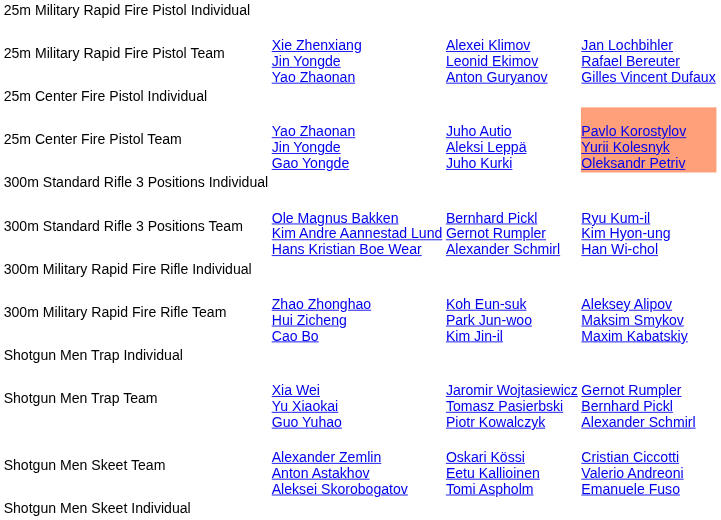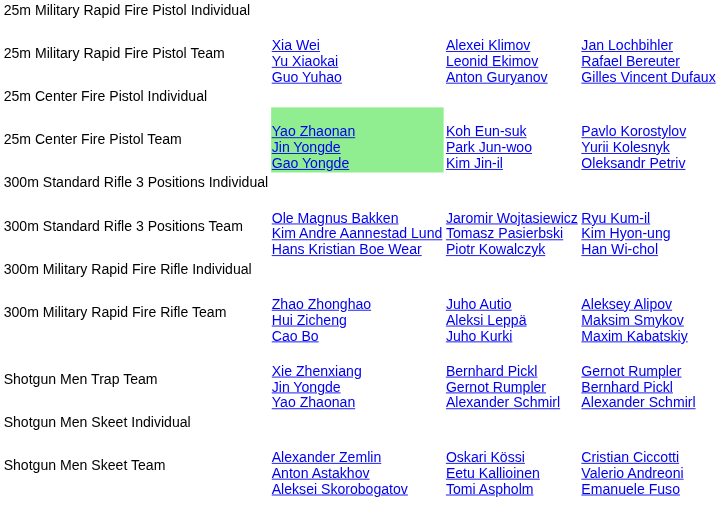 <table>
 <tr>
 <td>25m Military Rapid Fire Pistol Individual</td>
 <td></td>
 <td></td>
 <td></td>
 </tr>
 <tr>
 <td>25m Military Rapid Fire Pistol Team</td>
-<td><br><a href='#'>Xie Zhenxiang</a><br><a href='#'>Jin Yongde</a><br><a href='#'>Yao Zhaonan</a></td>
+<td><br><a href='#'>Xia Wei</a><br><a href='#'>Yu Xiaokai</a><br><a href='#'>Guo Yuhao</a></td>
 <td><br><a href='#'>Alexei Klimov</a><br><a href='#'>Leonid Ekimov</a><br><a href='#'>Anton Guryanov</a></td>
 <td><br><a href='#'>Jan Lochbihler</a><br><a href='#'>Rafael Bereuter</a><br><a href='#'>Gilles Vincent Dufaux</a></td>
 </tr>
 <tr>
 <td>25m Center Fire Pistol Individual</td>
 <td></td>
 <td></td>
 <td></td>
 </tr>
 <tr>
 <td>25m Center Fire Pistol Team</td>
-<td><br><a href='#'>Yao Zhaonan</a><br><a href='#'>Jin Yongde</a><br><a href='#'>Gao Yongde</a></td>
-<td><br><a href='#'>Juho Autio</a><br><a href='#'>Aleksi Leppä</a><br><a href='#'>Juho Kurki</a></td>
-<td style="background: lightsalmon;"><br><a href='#'>Pavlo Korostylov</a><br><a href='#'>Yurii Kolesnyk</a><br><a href='#'>Oleksandr Petriv</a></td>
+<td style="background: lightgreen;"><br><a href='#'>Yao Zhaonan</a><br><a href='#'>Jin Yongde</a><br><a href='#'>Gao Yongde</a></td>
+<td><br><a href='#'>Koh Eun-suk</a><br><a href='#'>Park Jun-woo</a><br><a href='#'>Kim Jin-il</a></td>
+<td><br><a href='#'>Pavlo Korostylov</a><br><a href='#'>Yurii Kolesnyk</a><br><a href='#'>Oleksandr Petriv</a></td>
 </tr>
 <tr>
 <td>300m Standard Rifle 3 Positions Individual</td>
 <td></td>
 <td></td>
 <td></td>
 </tr>
 <tr>
 <td>300m Standard Rifle 3 Positions Team</td>
 <td><br><a href='#'>Ole Magnus Bakken</a><br><a href='#'>Kim Andre Aannestad Lund</a><br><a href='#'>Hans Kristian Boe Wear</a></td>
-<td><br><a href='#'>Bernhard Pickl</a><br><a href='#'>Gernot Rumpler</a><br><a href='#'>Alexander Schmirl</a></td>
+<td><br><a href='#'>Jaromir Wojtasiewicz</a><br><a href='#'>Tomasz Pasierbski</a><br><a href='#'>Piotr Kowalczyk</a></td>
 <td><br><a href='#'>Ryu Kum-il</a><br><a href='#'>Kim Hyon-ung</a><br><a href='#'>Han Wi-chol</a></td>
 </tr>
 <tr>
 <td>300m Military Rapid Fire Rifle Individual</td>
 <td></td>
 <td></td>
 <td></td>
 </tr>
 <tr>
 <td>300m Military Rapid Fire Rifle Team</td>
 <td><br><a href='#'>Zhao Zhonghao</a><br><a href='#'>Hui Zicheng</a><br><a href='#'>Cao Bo</a></td>
-<td><br><a href='#'>Koh Eun-suk</a><br><a href='#'>Park Jun-woo</a><br><a href='#'>Kim Jin-il</a></td>
+<td><br><a href='#'>Juho Autio</a><br><a href='#'>Aleksi Leppä</a><br><a href='#'>Juho Kurki</a></td>
 <td><br><a href='#'>Aleksey Alipov</a><br><a href='#'>Maksim Smykov</a><br><a href='#'>Maxim Kabatskiy</a></td>
 </tr>
 <tr>
-<td>Shotgun Men Trap Individual</td>
+<td>Shotgun Men Trap Team</td>
+<td><br><a href='#'>Xie Zhenxiang</a><br><a href='#'>Jin Yongde</a><br><a href='#'>Yao Zhaonan</a></td>
+<td><br><a href='#'>Bernhard Pickl</a><br><a href='#'>Gernot Rumpler</a><br><a href='#'>Alexander Schmirl</a></td>
+<td><br><a href='#'>Gernot Rumpler</a><br><a href='#'>Bernhard Pickl</a><br><a href='#'>Alexander Schmirl</a></td>
+</tr>
+<tr>
+<td>Shotgun Men Skeet Individual</td>
 <td></td>
 <td></td>
 <td></td>
-</tr>
-<tr>
-<td>Shotgun Men Trap Team</td>
-<td><br><a href='#'>Xia Wei</a><br><a href='#'>Yu Xiaokai</a><br><a href='#'>Guo Yuhao</a></td>
-<td><br><a href='#'>Jaromir Wojtasiewicz</a><br><a href='#'>Tomasz Pasierbski</a><br><a href='#'>Piotr Kowalczyk</a></td>
-<td><br><a href='#'>Gernot Rumpler</a><br><a href='#'>Bernhard Pickl</a><br><a href='#'>Alexander Schmirl</a></td>
 </tr>
 <tr>
 <td>Shotgun Men Skeet Team</td>
 <td><br><a href='#'>Alexander Zemlin</a><br><a href='#'>Anton Astakhov</a><br><a href='#'>Aleksei Skorobogatov</a></td>
 <td><br><a href='#'>Oskari Kössi</a><br><a href='#'>Eetu Kallioinen</a><br><a href='#'>Tomi Aspholm</a></td>
 <td><br><a href='#'>Cristian Ciccotti</a><br><a href='#'>Valerio Andreoni</a><br><a href='#'>Emanuele Fuso</a></td>
 </tr>
-<tr>
-<td>Shotgun Men Skeet Individual</td>
-<td></td>
-<td></td>
-<td></td>
-</tr>
 </table>
